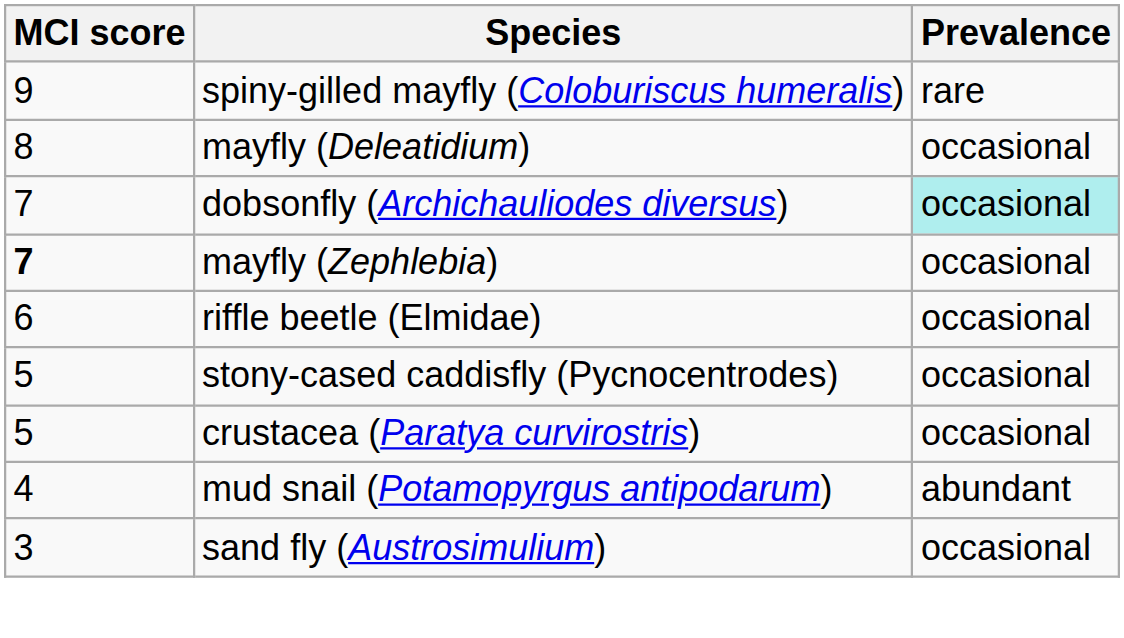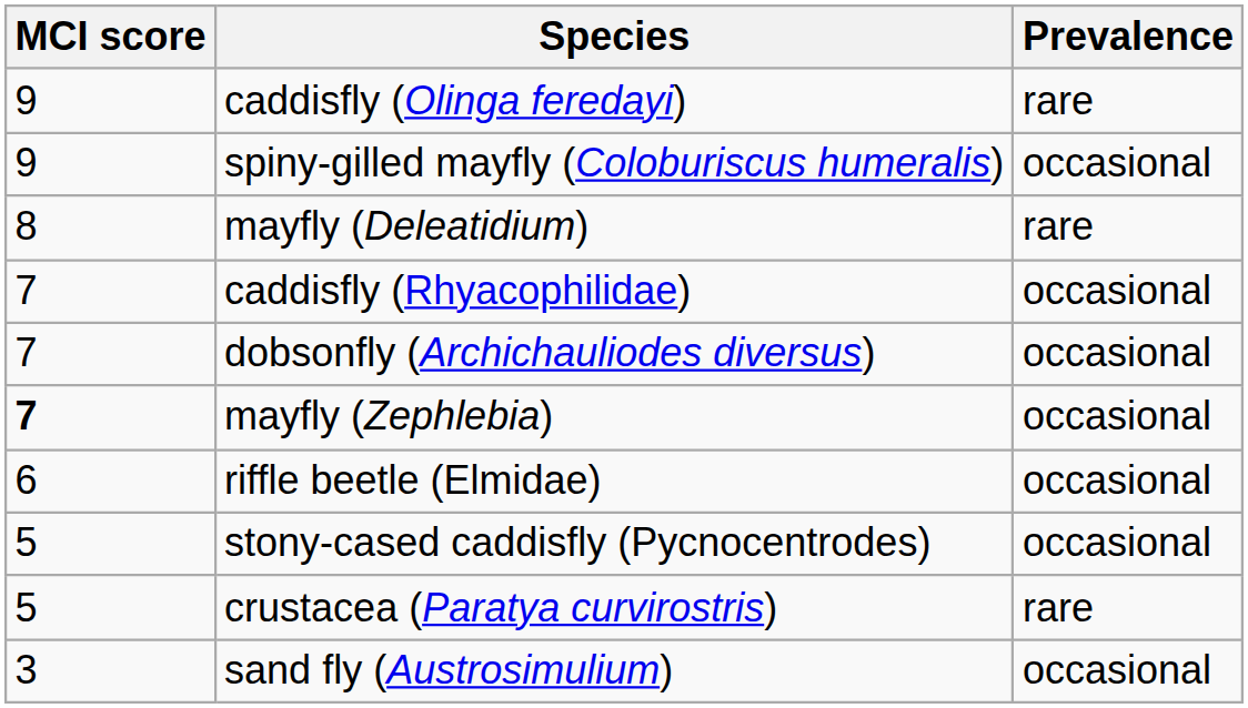 <table class="wikitable">
 <tr>
 <th>MCI score</th>
 <th>Species</th>
 <th>Prevalence</th>
 </tr>
 <tr>
 <td>9</td>
+<td>caddisfly (<em><a href='#'>Olinga feredayi</a></em>)</td>
+<td>rare</td>
+</tr>
+<tr>
+<td>9</td>
 <td>spiny-gilled mayfly (<em><a href='#'>Coloburiscus humeralis</a></em>)</td>
-<td>rare</td>
+<td>occasional</td>
 </tr>
 <tr>
 <td>8</td>
 <td>mayfly (<em>Deleatidium</em>)</td>
+<td>rare</td>
+</tr>
+<tr>
+<td>7</td>
+<td>caddisfly (<a href='#'>Rhyacophilidae</a>)</td>
 <td>occasional</td>
 </tr>
 <tr>
 <td>7</td>
 <td>dobsonfly (<em><a href='#'>Archichauliodes diversus</a></em>)</td>
-<td style="background: paleturquoise;">occasional</td>
+<td>occasional</td>
 </tr>
 <tr>
 <td><strong>7</strong></td>
 <td>mayfly (<em>Zephlebia</em>)</td>
 <td>occasional</td>
 </tr>
 <tr>
 <td>6</td>
 <td>riffle beetle (Elmidae)</td>
 <td>occasional</td>
 </tr>
 <tr>
 <td>5</td>
 <td>stony-cased caddisfly (Pycnocentrodes)</td>
 <td>occasional</td>
 </tr>
 <tr>
 <td>5</td>
 <td>crustacea (<em><a href='#'>Paratya curvirostris</a></em>)</td>
-<td>occasional</td>
-</tr>
-<tr>
-<td>4</td>
-<td>mud snail (<em><a href='#'>Potamopyrgus antipodarum</a></em>)</td>
-<td>abundant</td>
+<td>rare</td>
 </tr>
 <tr>
 <td>3</td>
 <td>sand fly (<em><a href='#'>Austrosimulium</a></em>)</td>
 <td>occasional</td>
 </tr>
 </table>
